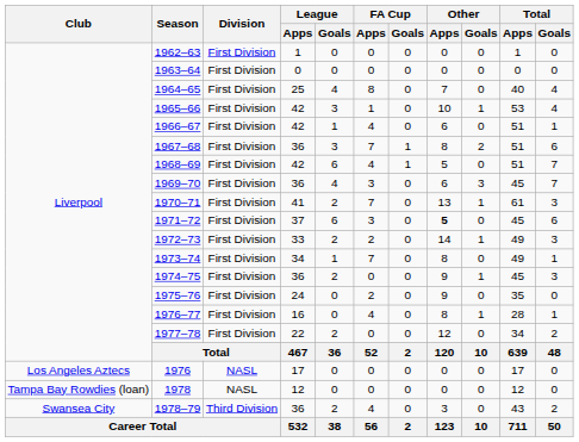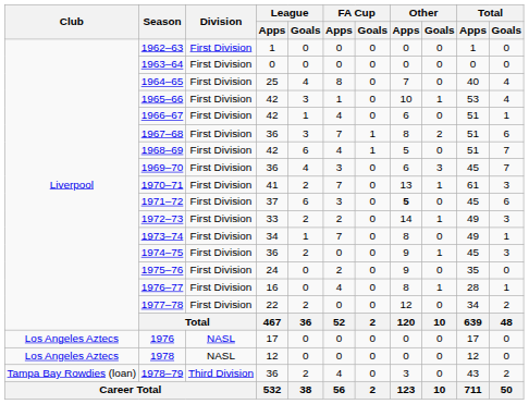 <table class="wikitable" style="text-align: center;">
 <tr>
 <th rowspan="2">Club</th>
 <th rowspan="2">Season</th>
 <th rowspan="2">Division</th>
 <th colspan="2">League</th>
 <th colspan="2">FA Cup</th>
 <th colspan="2">Other</th>
 <th colspan="2">Total</th>
 </tr>
 <tr>
 <th>Apps</th>
 <th>Goals</th>
 <th>Apps</th>
 <th>Goals</th>
 <th>Apps</th>
 <th>Goals</th>
 <th>Apps</th>
 <th>Goals</th>
 </tr>
 <tr>
 <td rowspan="17"><a href='#'>Liverpool</a></td>
 <td><a href='#'>1962–63</a></td>
 <td><a href='#'>First Division</a></td>
 <td>1</td>
 <td>0</td>
 <td>0</td>
 <td>0</td>
 <td>0</td>
 <td>0</td>
 <td>1</td>
 <td>0</td>
 </tr>
 <tr>
 <td><a href='#'>1963–64</a></td>
 <td>First Division</td>
 <td>0</td>
 <td>0</td>
 <td>0</td>
 <td>0</td>
 <td>0</td>
 <td>0</td>
 <td>0</td>
 <td>0</td>
 </tr>
 <tr>
 <td><a href='#'>1964–65</a></td>
 <td>First Division</td>
 <td>25</td>
 <td>4</td>
 <td>8</td>
 <td>0</td>
 <td>7</td>
 <td>0</td>
 <td>40</td>
 <td>4</td>
 </tr>
 <tr>
 <td><a href='#'>1965–66</a></td>
 <td>First Division</td>
 <td>42</td>
 <td>3</td>
 <td>1</td>
 <td>0</td>
 <td>10</td>
 <td>1</td>
 <td>53</td>
 <td>4</td>
 </tr>
 <tr>
 <td><a href='#'>1966–67</a></td>
 <td>First Division</td>
 <td>42</td>
 <td>1</td>
 <td>4</td>
 <td>0</td>
 <td>6</td>
 <td>0</td>
 <td>51</td>
 <td>1</td>
 </tr>
 <tr>
 <td><a href='#'>1967–68</a></td>
 <td>First Division</td>
 <td>36</td>
 <td>3</td>
 <td>7</td>
 <td>1</td>
 <td>8</td>
 <td>2</td>
 <td>51</td>
 <td>6</td>
 </tr>
 <tr>
 <td><a href='#'>1968–69</a></td>
 <td>First Division</td>
 <td>42</td>
 <td>6</td>
 <td>4</td>
 <td>1</td>
 <td>5</td>
 <td>0</td>
 <td>51</td>
 <td>7</td>
 </tr>
 <tr>
 <td><a href='#'>1969–70</a></td>
 <td>First Division</td>
 <td>36</td>
 <td>4</td>
 <td>3</td>
 <td>0</td>
 <td>6</td>
 <td>3</td>
 <td>45</td>
 <td>7</td>
 </tr>
 <tr>
 <td><a href='#'>1970–71</a></td>
 <td>First Division</td>
 <td>41</td>
 <td>2</td>
 <td>7</td>
 <td>0</td>
 <td>13</td>
 <td>1</td>
 <td>61</td>
 <td>3</td>
 </tr>
 <tr>
 <td><a href='#'>1971–72</a></td>
 <td>First Division</td>
 <td>37</td>
 <td>6</td>
 <td>3</td>
 <td>0</td>
 <td><strong>5</strong></td>
 <td>0</td>
 <td>45</td>
 <td>6</td>
 </tr>
 <tr>
 <td><a href='#'>1972–73</a></td>
 <td>First Division</td>
 <td>33</td>
 <td>2</td>
 <td>2</td>
 <td>0</td>
 <td>14</td>
 <td>1</td>
 <td>49</td>
 <td>3</td>
 </tr>
 <tr>
 <td><a href='#'>1973–74</a></td>
 <td>First Division</td>
 <td>34</td>
 <td>1</td>
 <td>7</td>
 <td>0</td>
 <td>8</td>
 <td>0</td>
 <td>49</td>
 <td>1</td>
 </tr>
 <tr>
 <td><a href='#'>1974–75</a></td>
 <td>First Division</td>
 <td>36</td>
 <td>2</td>
 <td>0</td>
 <td>0</td>
 <td>9</td>
 <td>1</td>
 <td>45</td>
 <td>3</td>
 </tr>
 <tr>
 <td><a href='#'>1975–76</a></td>
 <td>First Division</td>
 <td>24</td>
 <td>0</td>
 <td>2</td>
 <td>0</td>
 <td>9</td>
 <td>0</td>
 <td>35</td>
 <td>0</td>
 </tr>
 <tr>
 <td><a href='#'>1976–77</a></td>
 <td>First Division</td>
 <td>16</td>
 <td>0</td>
 <td>4</td>
 <td>0</td>
 <td>8</td>
 <td>1</td>
 <td>28</td>
 <td>1</td>
 </tr>
 <tr>
 <td><a href='#'>1977–78</a></td>
 <td>First Division</td>
 <td>22</td>
 <td>2</td>
 <td>0</td>
 <td>0</td>
 <td>12</td>
 <td>0</td>
 <td>34</td>
 <td>2</td>
 </tr>
 <tr>
 <th colspan="2">Total</th>
 <th>467</th>
 <th>36</th>
 <th>52</th>
 <th>2</th>
 <th>120</th>
 <th>10</th>
 <th>639</th>
 <th>48</th>
 </tr>
 <tr>
 <td><a href='#'>Los Angeles Aztecs</a></td>
 <td><a href='#'>1976</a></td>
 <td><a href='#'>NASL</a></td>
 <td>17</td>
 <td>0</td>
 <td>0</td>
 <td>0</td>
 <td>0</td>
 <td>0</td>
 <td>17</td>
 <td>0</td>
 </tr>
 <tr>
-<td><a href='#'>Tampa Bay Rowdies</a> (loan)</td>
+<td><a href='#'>Los Angeles Aztecs</a></td>
 <td><a href='#'>1978</a></td>
 <td>NASL</td>
 <td>12</td>
 <td>0</td>
 <td>0</td>
 <td>0</td>
 <td>0</td>
 <td>0</td>
 <td>12</td>
 <td>0</td>
 </tr>
 <tr>
-<td><a href='#'>Swansea City</a></td>
+<td><a href='#'>Tampa Bay Rowdies</a> (loan)</td>
 <td><a href='#'>1978–79</a></td>
 <td><a href='#'>Third Division</a></td>
 <td>36</td>
 <td>2</td>
 <td>4</td>
 <td>0</td>
 <td>3</td>
 <td>0</td>
 <td>43</td>
 <td>2</td>
 </tr>
 <tr>
 <th colspan="3">Career Total</th>
 <th>532</th>
 <th>38</th>
 <th>56</th>
 <th>2</th>
 <th>123</th>
 <th>10</th>
 <th>711</th>
 <th>50</th>
 </tr>
 </table>
